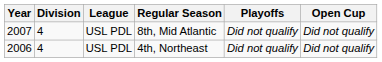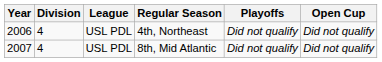 <table class="wikitable">
 <tr>
 <th>Year</th>
 <th>Division</th>
 <th>League</th>
 <th>Regular Season</th>
 <th>Playoffs</th>
 <th>Open Cup</th>
 </tr>
 <tr>
+<td>2006</td>
+<td>4</td>
+<td>USL PDL</td>
+<td>4th, Northeast</td>
+<td><em>Did not qualify</em></td>
+<td><em>Did not qualify</em></td>
+</tr>
+<tr>
 <td>2007</td>
 <td>4</td>
 <td>USL PDL</td>
 <td>8th, Mid Atlantic</td>
 <td><em>Did not qualify</em></td>
 <td><em>Did not qualify</em></td>
 </tr>
-<tr>
-<td>2006</td>
-<td>4</td>
-<td>USL PDL</td>
-<td>4th, Northeast</td>
-<td><em>Did not qualify</em></td>
-<td><em>Did not qualify</em></td>
-</tr>
 </table>
